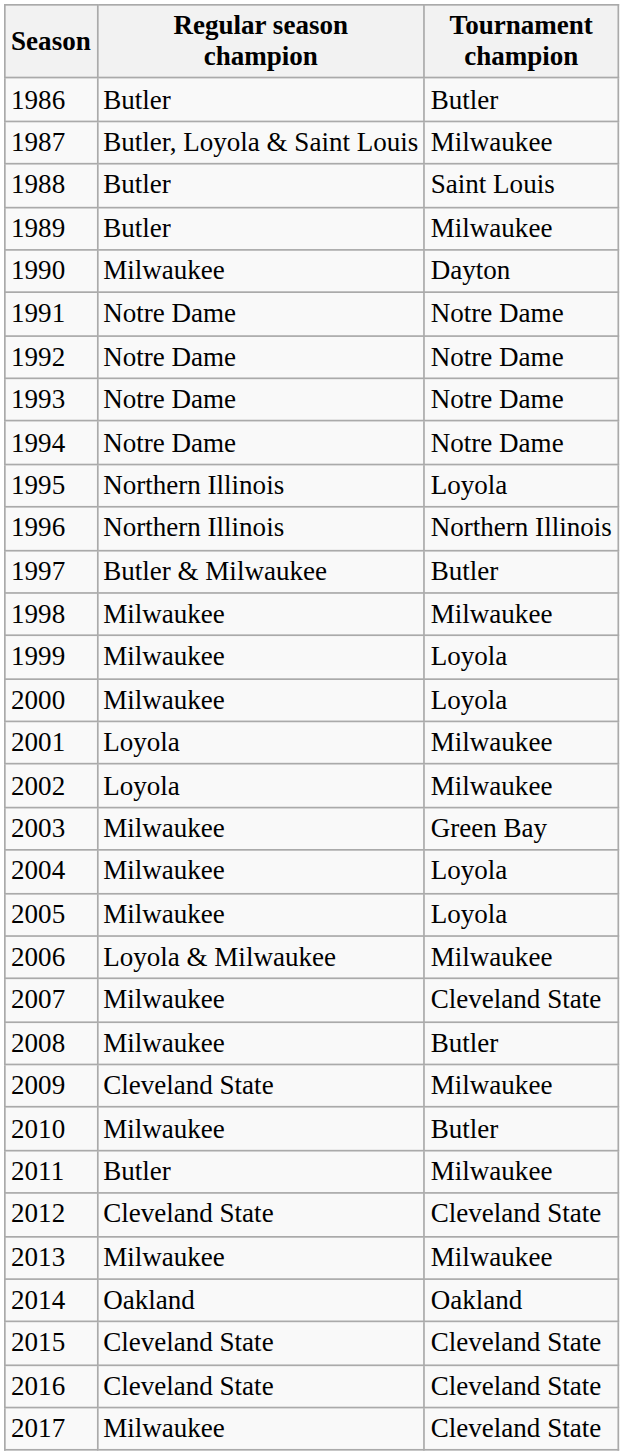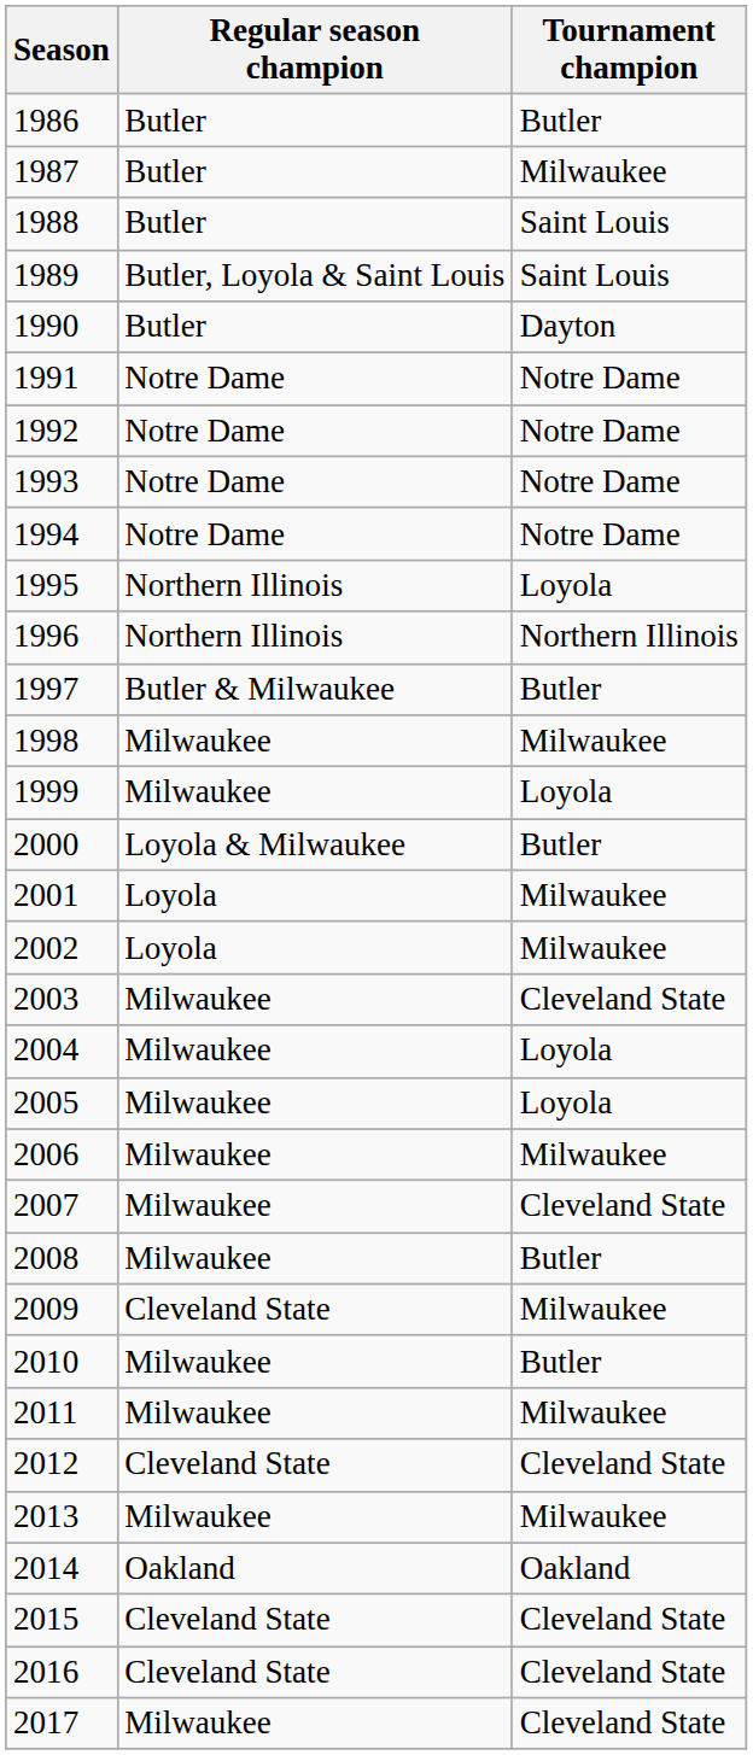 <table class="wikitable sortable">
 <tr>
 <th>Season</th>
 <th>Regular season<br>champion</th>
 <th>Tournament<br>champion</th>
 </tr>
 <tr>
 <td>1986</td>
 <td>Butler</td>
 <td>Butler</td>
 </tr>
 <tr>
 <td>1987</td>
-<td>Butler, Loyola & Saint Louis</td>
+<td>Butler</td>
 <td>Milwaukee</td>
 </tr>
 <tr>
 <td>1988</td>
 <td>Butler</td>
 <td>Saint Louis</td>
 </tr>
 <tr>
 <td>1989</td>
-<td>Butler</td>
-<td>Milwaukee</td>
+<td>Butler, Loyola & Saint Louis</td>
+<td>Saint Louis</td>
 </tr>
 <tr>
 <td>1990</td>
-<td>Milwaukee</td>
+<td>Butler</td>
 <td>Dayton</td>
 </tr>
 <tr>
 <td>1991</td>
 <td>Notre Dame</td>
 <td>Notre Dame</td>
 </tr>
 <tr>
 <td>1992</td>
 <td>Notre Dame</td>
 <td>Notre Dame</td>
 </tr>
 <tr>
 <td>1993</td>
 <td>Notre Dame</td>
 <td>Notre Dame</td>
 </tr>
 <tr>
 <td>1994</td>
 <td>Notre Dame</td>
 <td>Notre Dame</td>
 </tr>
 <tr>
 <td>1995</td>
 <td>Northern Illinois</td>
 <td>Loyola</td>
 </tr>
 <tr>
 <td>1996</td>
 <td>Northern Illinois</td>
 <td>Northern Illinois</td>
 </tr>
 <tr>
 <td>1997</td>
 <td>Butler & Milwaukee</td>
 <td>Butler</td>
 </tr>
 <tr>
 <td>1998</td>
 <td>Milwaukee</td>
 <td>Milwaukee</td>
 </tr>
 <tr>
 <td>1999</td>
 <td>Milwaukee</td>
 <td>Loyola</td>
 </tr>
 <tr>
 <td>2000</td>
-<td>Milwaukee</td>
-<td>Loyola</td>
+<td>Loyola & Milwaukee</td>
+<td>Butler</td>
 </tr>
 <tr>
 <td>2001</td>
 <td>Loyola</td>
 <td>Milwaukee</td>
 </tr>
 <tr>
 <td>2002</td>
 <td>Loyola</td>
 <td>Milwaukee</td>
 </tr>
 <tr>
 <td>2003</td>
 <td>Milwaukee</td>
-<td>Green Bay</td>
+<td>Cleveland State</td>
 </tr>
 <tr>
 <td>2004</td>
 <td>Milwaukee</td>
 <td>Loyola</td>
 </tr>
 <tr>
 <td>2005</td>
 <td>Milwaukee</td>
 <td>Loyola</td>
 </tr>
 <tr>
 <td>2006</td>
-<td>Loyola & Milwaukee</td>
+<td>Milwaukee</td>
 <td>Milwaukee</td>
 </tr>
 <tr>
 <td>2007</td>
 <td>Milwaukee</td>
 <td>Cleveland State</td>
 </tr>
 <tr>
 <td>2008</td>
 <td>Milwaukee</td>
 <td>Butler</td>
 </tr>
 <tr>
 <td>2009</td>
 <td>Cleveland State</td>
 <td>Milwaukee</td>
 </tr>
 <tr>
 <td>2010</td>
 <td>Milwaukee</td>
 <td>Butler</td>
 </tr>
 <tr>
 <td>2011</td>
-<td>Butler</td>
+<td>Milwaukee</td>
 <td>Milwaukee</td>
 </tr>
 <tr>
 <td>2012</td>
 <td>Cleveland State</td>
 <td>Cleveland State</td>
 </tr>
 <tr>
 <td>2013</td>
 <td>Milwaukee</td>
 <td>Milwaukee</td>
 </tr>
 <tr>
 <td>2014</td>
 <td>Oakland</td>
 <td>Oakland</td>
 </tr>
 <tr>
 <td>2015</td>
 <td>Cleveland State</td>
 <td>Cleveland State</td>
 </tr>
 <tr>
 <td>2016</td>
 <td>Cleveland State</td>
 <td>Cleveland State</td>
 </tr>
 <tr>
 <td>2017</td>
 <td>Milwaukee</td>
 <td>Cleveland State</td>
 </tr>
 </table>
